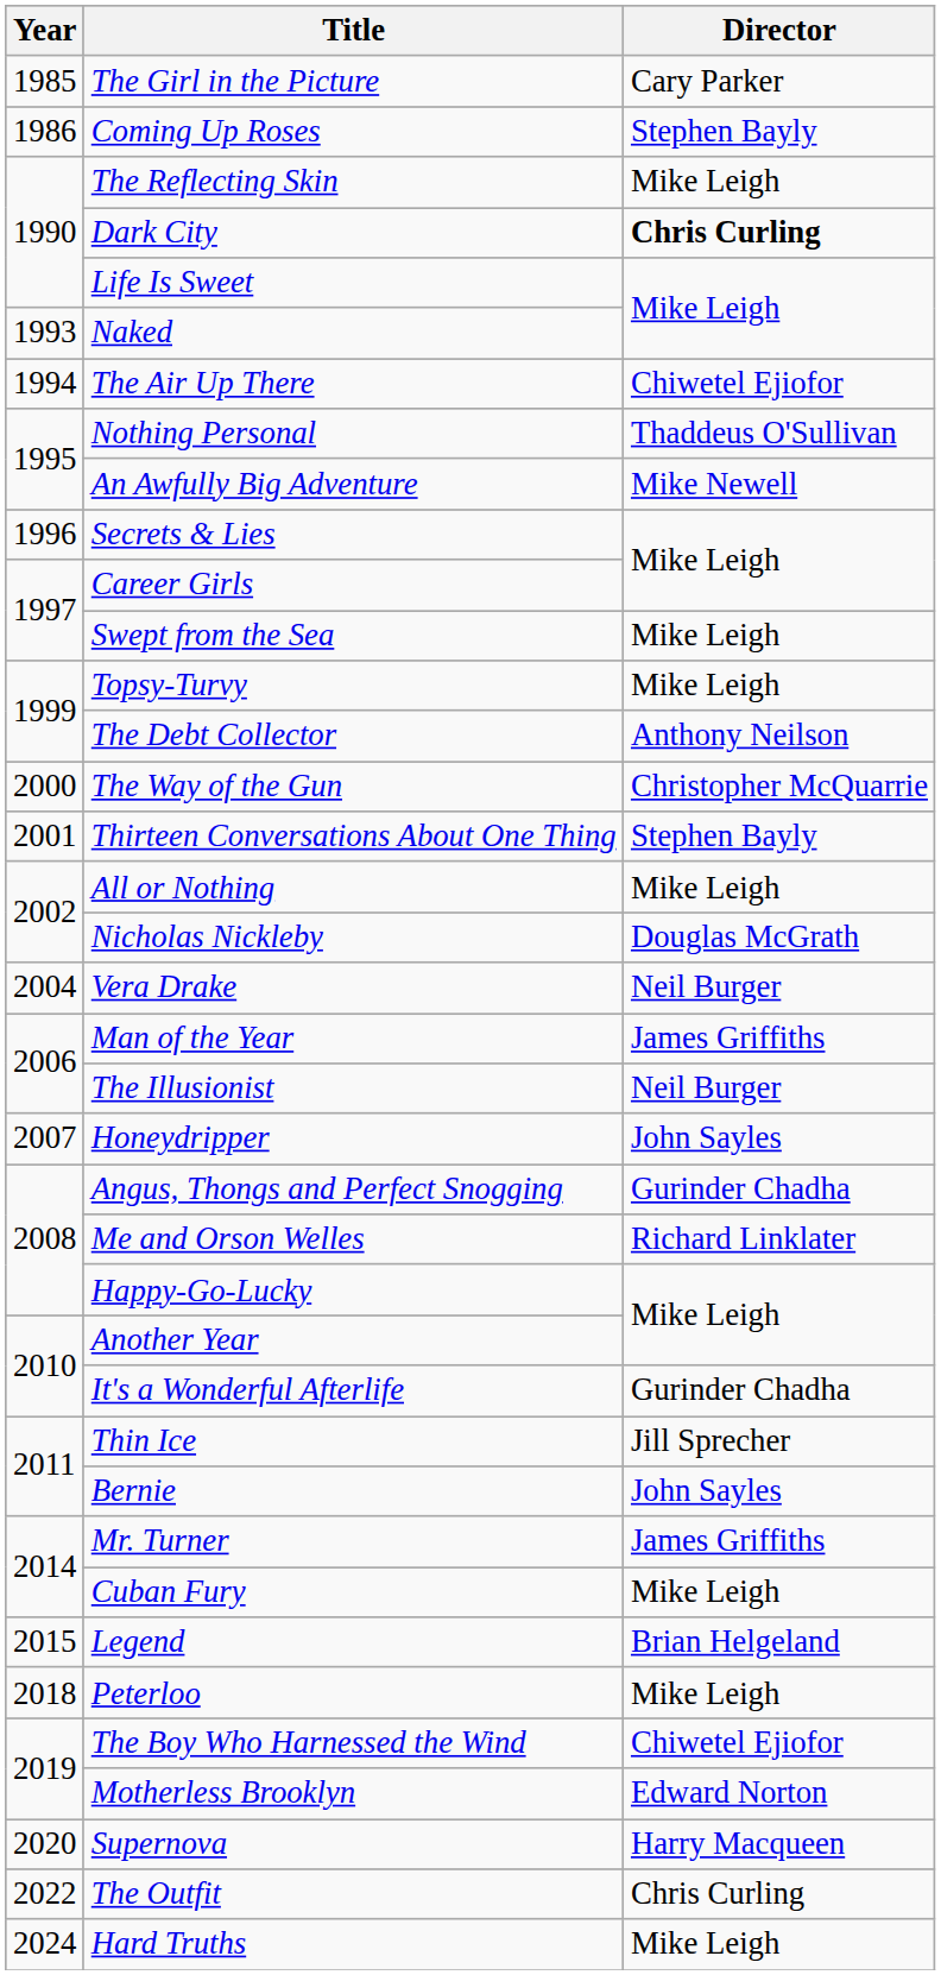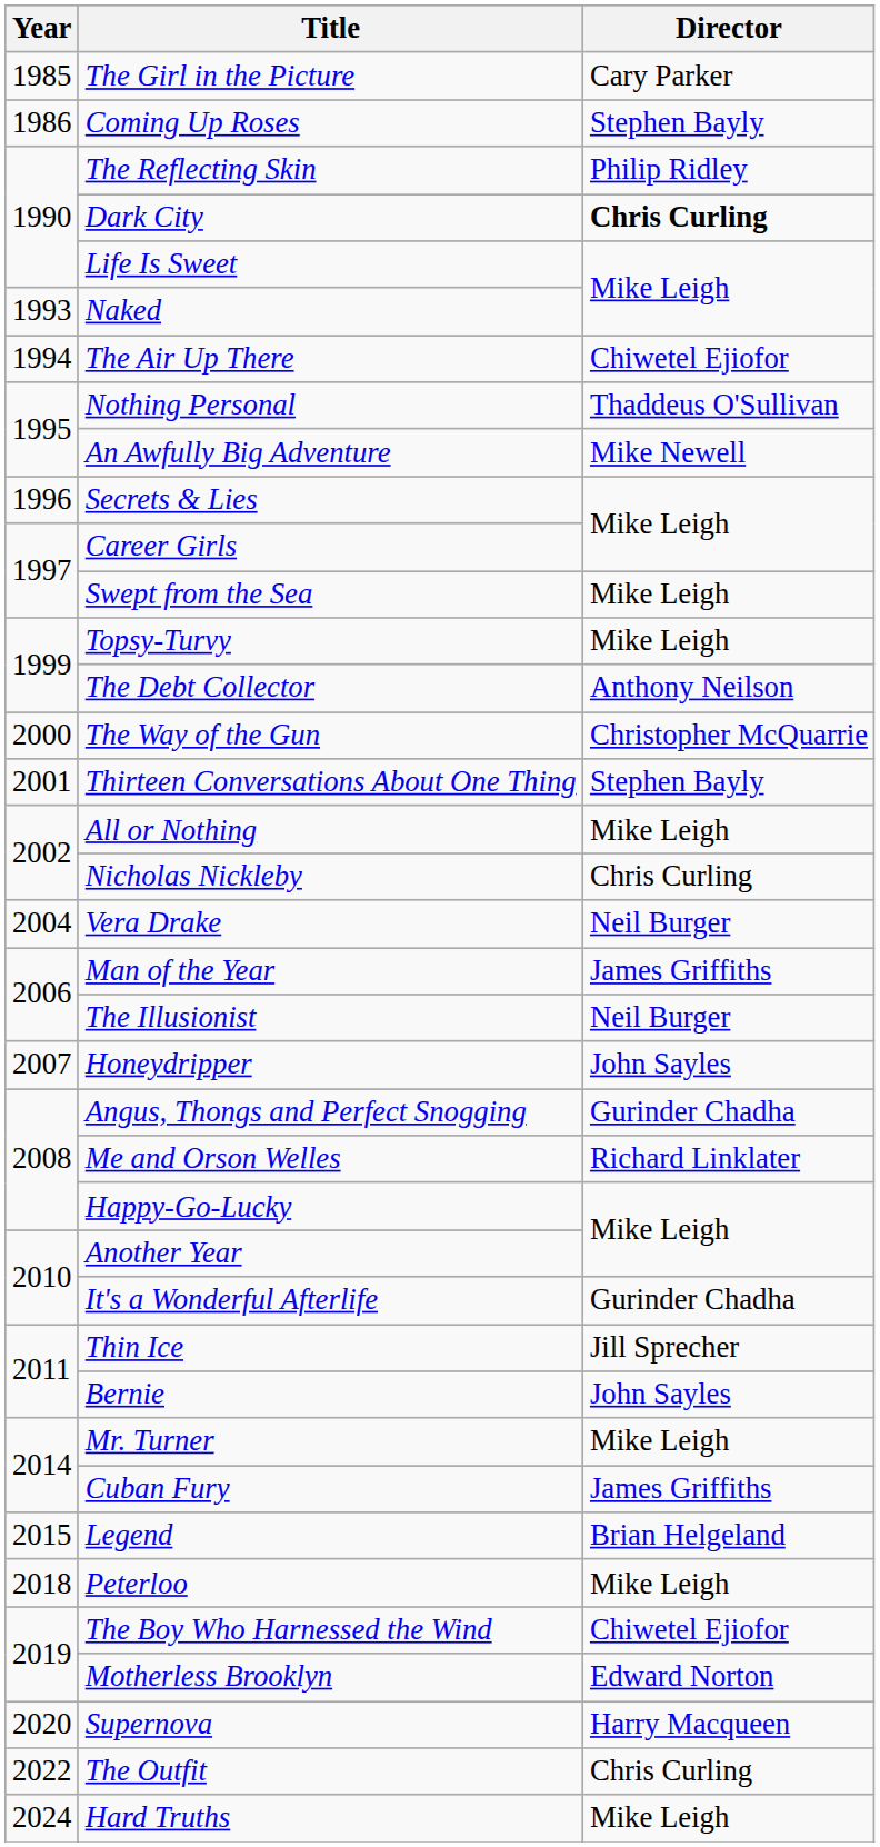 <table class="wikitable">
 <tr>
 <th>Year</th>
 <th>Title</th>
 <th>Director</th>
 </tr>
 <tr>
 <td>1985</td>
 <td><em><a href='#'>The Girl in the Picture</a></em></td>
 <td>Cary Parker</td>
 </tr>
 <tr>
 <td>1986</td>
 <td><em><a href='#'>Coming Up Roses</a></em></td>
 <td><a href='#'>Stephen Bayly</a></td>
 </tr>
 <tr>
 <td rowspan=3>1990</td>
 <td><em><a href='#'>The Reflecting Skin</a></em></td>
-<td>Mike Leigh</td>
+<td><a href='#'>Philip Ridley</a></td>
 </tr>
 <tr>
 <td><em><a href='#'>Dark City</a></em></td>
 <td><strong>Chris Curling</strong></td>
 </tr>
 <tr>
 <td><em><a href='#'>Life Is Sweet</a></em></td>
 <td rowspan=2><a href='#'>Mike Leigh</a></td>
 </tr>
 <tr>
 <td>1993</td>
 <td><em><a href='#'>Naked</a></em></td>
 </tr>
 <tr>
 <td>1994</td>
 <td><em><a href='#'>The Air Up There</a></em></td>
 <td><a href='#'>Chiwetel Ejiofor</a></td>
 </tr>
 <tr>
 <td rowspan=2>1995</td>
 <td><em><a href='#'>Nothing Personal</a></em></td>
 <td><a href='#'>Thaddeus O'Sullivan</a></td>
 </tr>
 <tr>
 <td><em><a href='#'>An Awfully Big Adventure</a></em></td>
 <td><a href='#'>Mike Newell</a></td>
 </tr>
 <tr>
 <td>1996</td>
 <td><em><a href='#'>Secrets & Lies</a></em></td>
 <td rowspan=2>Mike Leigh</td>
 </tr>
 <tr>
 <td rowspan=2>1997</td>
 <td><em><a href='#'>Career Girls</a></em></td>
 </tr>
 <tr>
 <td><em><a href='#'>Swept from the Sea</a></em></td>
 <td>Mike Leigh</td>
 </tr>
 <tr>
 <td rowspan=2>1999</td>
 <td><em><a href='#'>Topsy-Turvy</a></em></td>
 <td>Mike Leigh</td>
 </tr>
 <tr>
 <td><em><a href='#'>The Debt Collector</a></em></td>
 <td><a href='#'>Anthony Neilson</a></td>
 </tr>
 <tr>
 <td>2000</td>
 <td><em><a href='#'>The Way of the Gun</a></em></td>
 <td><a href='#'>Christopher McQuarrie</a></td>
 </tr>
 <tr>
 <td>2001</td>
 <td><em><a href='#'>Thirteen Conversations About One Thing</a></em></td>
 <td><a href='#'>Stephen Bayly</a></td>
 </tr>
 <tr>
 <td rowspan=2>2002</td>
 <td><em><a href='#'>All or Nothing</a></em></td>
 <td>Mike Leigh</td>
 </tr>
 <tr>
 <td><em><a href='#'>Nicholas Nickleby</a></em></td>
-<td><a href='#'>Douglas McGrath</a></td>
+<td>Chris Curling</td>
 </tr>
 <tr>
 <td>2004</td>
 <td><em><a href='#'>Vera Drake</a></em></td>
 <td><a href='#'>Neil Burger</a></td>
 </tr>
 <tr>
 <td rowspan=2>2006</td>
 <td><em><a href='#'>Man of the Year</a></em></td>
 <td><a href='#'>James Griffiths</a></td>
 </tr>
 <tr>
 <td><em><a href='#'>The Illusionist</a></em></td>
 <td><a href='#'>Neil Burger</a></td>
 </tr>
 <tr>
 <td>2007</td>
 <td><em><a href='#'>Honeydripper</a></em></td>
 <td><a href='#'>John Sayles</a></td>
 </tr>
 <tr>
 <td rowspan=3>2008</td>
 <td><em><a href='#'>Angus, Thongs and Perfect Snogging</a></em></td>
 <td><a href='#'>Gurinder Chadha</a></td>
 </tr>
 <tr>
 <td><em><a href='#'>Me and Orson Welles</a></em></td>
 <td><a href='#'>Richard Linklater</a></td>
 </tr>
 <tr>
 <td><em><a href='#'>Happy-Go-Lucky</a></em></td>
 <td rowspan=2>Mike Leigh</td>
 </tr>
 <tr>
 <td rowspan=2>2010</td>
 <td><em><a href='#'>Another Year</a></em></td>
 </tr>
 <tr>
 <td><em><a href='#'>It's a Wonderful Afterlife</a></em></td>
 <td>Gurinder Chadha</td>
 </tr>
 <tr>
 <td rowspan=2>2011</td>
 <td><em><a href='#'>Thin Ice</a></em></td>
 <td>Jill Sprecher</td>
 </tr>
 <tr>
 <td><em><a href='#'>Bernie</a></em></td>
 <td><a href='#'>John Sayles</a></td>
 </tr>
 <tr>
 <td rowspan=2>2014</td>
 <td><em><a href='#'>Mr. Turner</a></em></td>
-<td><a href='#'>James Griffiths</a></td>
+<td>Mike Leigh</td>
 </tr>
 <tr>
 <td><em><a href='#'>Cuban Fury</a></em></td>
-<td>Mike Leigh</td>
+<td><a href='#'>James Griffiths</a></td>
 </tr>
 <tr>
 <td>2015</td>
 <td><em><a href='#'>Legend</a></em></td>
 <td><a href='#'>Brian Helgeland</a></td>
 </tr>
 <tr>
 <td>2018</td>
 <td><em><a href='#'>Peterloo</a></em></td>
 <td>Mike Leigh</td>
 </tr>
 <tr>
 <td rowspan=2>2019</td>
 <td><em><a href='#'>The Boy Who Harnessed the Wind</a></em></td>
 <td><a href='#'>Chiwetel Ejiofor</a></td>
 </tr>
 <tr>
 <td><em><a href='#'>Motherless Brooklyn</a></em></td>
 <td><a href='#'>Edward Norton</a></td>
 </tr>
 <tr>
 <td>2020</td>
 <td><em><a href='#'>Supernova</a></em></td>
 <td><a href='#'>Harry Macqueen</a></td>
 </tr>
 <tr>
 <td>2022</td>
 <td><em><a href='#'>The Outfit</a></em></td>
 <td>Chris Curling</td>
 </tr>
 <tr>
 <td>2024</td>
 <td><em><a href='#'>Hard Truths</a></em></td>
 <td>Mike Leigh</td>
 </tr>
 </table>
